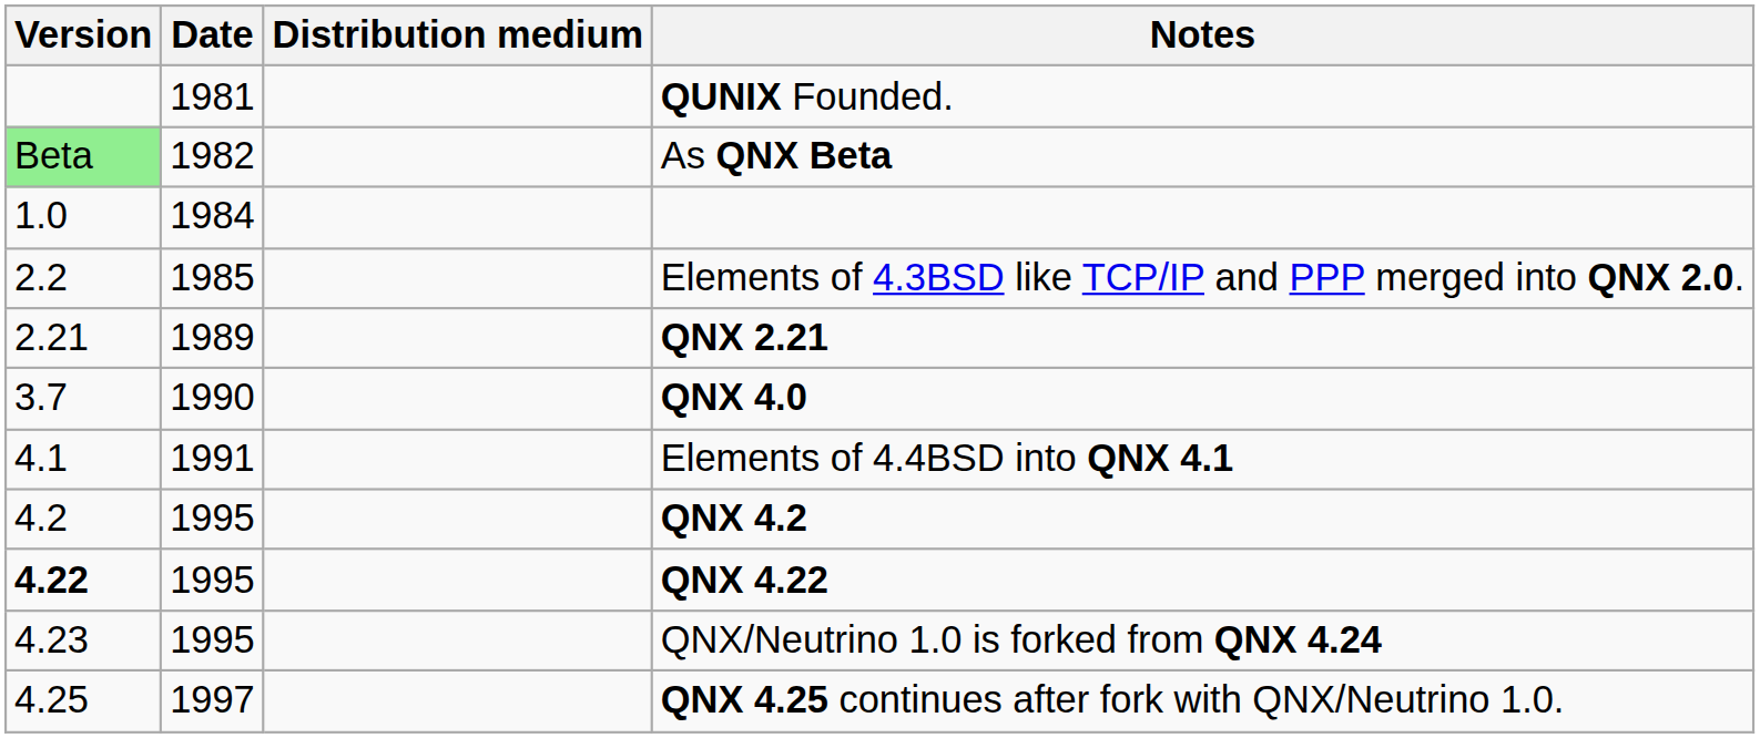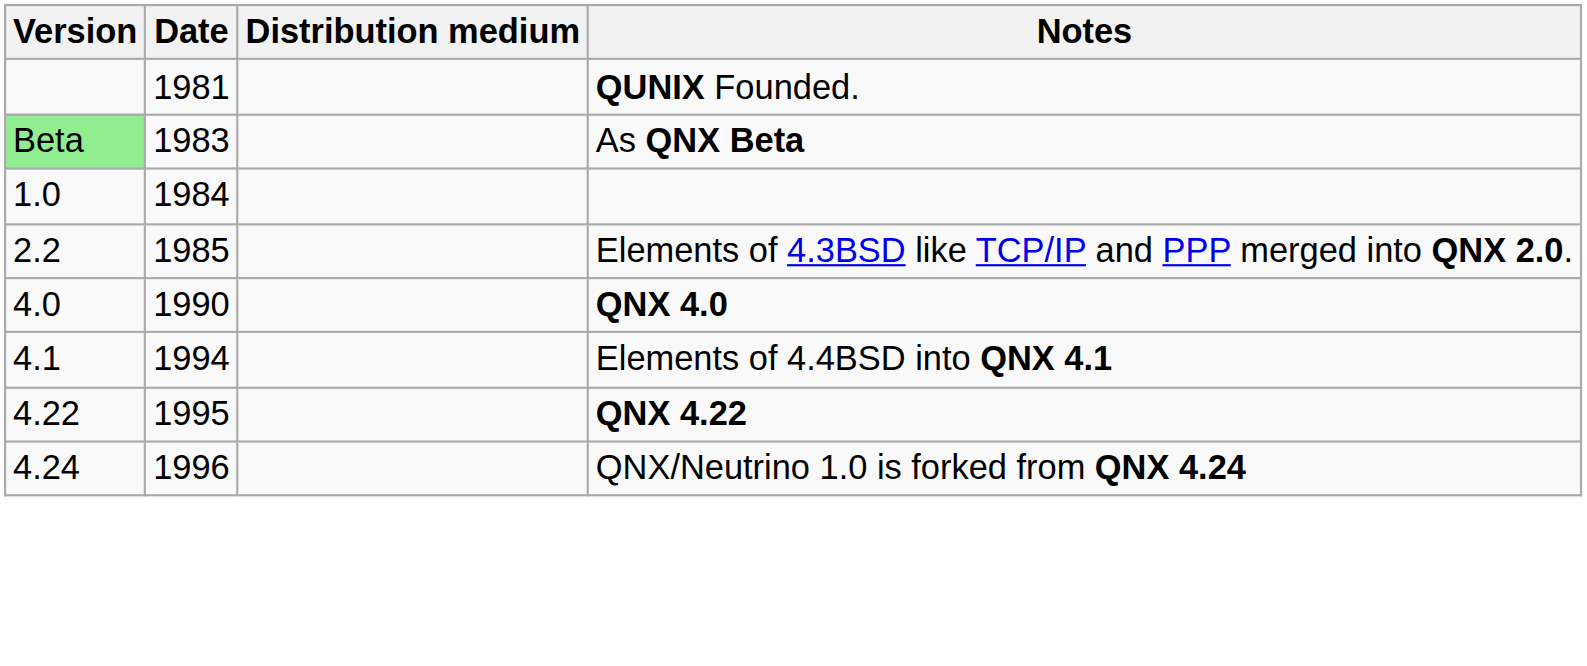 <table class="wikitable">
 <tr>
 <th>Version</th>
 <th>Date</th>
 <th>Distribution medium</th>
 <th>Notes</th>
 </tr>
 <tr>
 <td></td>
 <td>1981</td>
 <td></td>
 <td><strong>QUNIX</strong> Founded.</td>
 </tr>
 <tr>
 <td style="background: lightgreen;">Beta</td>
-<td>1982</td>
+<td>1983</td>
 <td></td>
 <td>As <strong>QNX Beta</strong></td>
 </tr>
 <tr>
 <td>1.0</td>
 <td>1984</td>
 <td></td>
 <td></td>
 </tr>
 <tr>
 <td>2.2</td>
 <td>1985</td>
 <td></td>
 <td>Elements of <a href='#'>4.3BSD</a> like <a href='#'>TCP/IP</a> and <a href='#'>PPP</a> merged into <strong>QNX 2.0</strong>.</td>
 </tr>
 <tr>
-<td>2.21</td>
-<td>1989</td>
-<td></td>
-<td><strong>QNX 2.21</strong></td>
-</tr>
-<tr>
-<td>3.7</td>
+<td>4.0</td>
 <td>1990</td>
 <td></td>
 <td><strong>QNX 4.0</strong></td>
 </tr>
 <tr>
 <td>4.1</td>
-<td>1991</td>
+<td>1994</td>
 <td></td>
 <td>Elements of 4.4BSD into  <strong>QNX 4.1</strong></td>
 </tr>
 <tr>
-<td>4.2</td>
-<td>1995</td>
-<td></td>
-<td><strong>QNX 4.2</strong></td>
-</tr>
-<tr>
-<td><strong>4.22</strong></td>
+<td>4.22</td>
 <td>1995</td>
 <td></td>
 <td><strong>QNX 4.22</strong></td>
 </tr>
 <tr>
-<td>4.23</td>
-<td>1995</td>
+<td>4.24</td>
+<td>1996</td>
 <td></td>
 <td>QNX/Neutrino 1.0 is forked from <strong>QNX 4.24</strong></td>
 </tr>
-<tr>
-<td>4.25</td>
-<td>1997</td>
-<td></td>
-<td><strong>QNX 4.25</strong> continues after fork with QNX/Neutrino 1.0.</td>
-</tr>
 </table>
